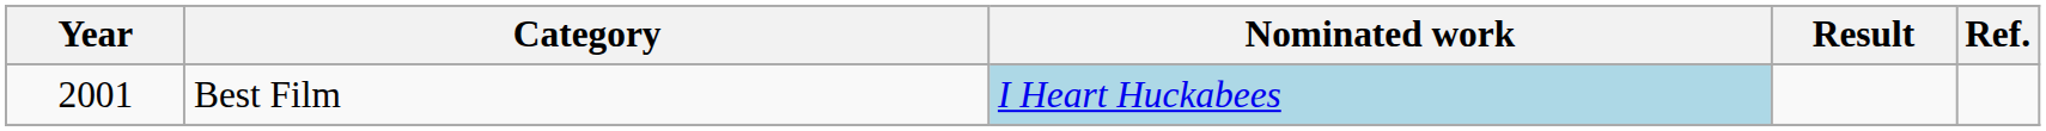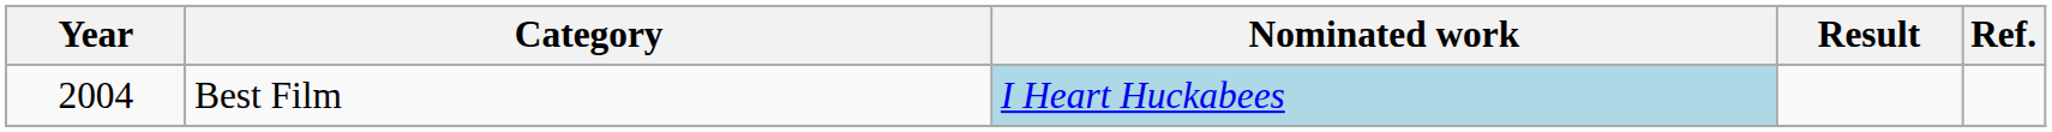 <table class=wikitable>
 <tr>
 <th scope="col" style="width:5em;">Year</th>
 <th scope="col" style="width:26em;">Category</th>
 <th scope="col" style="width:25em;">Nominated work</th>
 <th scope="col" style="width:5em;">Result</th>
 <th>Ref.</th>
 </tr>
 <tr>
-<td style="text-align:center;">2001</td>
+<td style="text-align:center;">2004</td>
 <td>Best Film</td>
 <td style="background: lightblue;"><em><a href='#'>I Heart Huckabees</a></em></td>
 <td></td>
 <td></td>
 </tr>
 <tr>
 </tr>
 </table>
